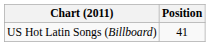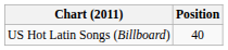 <table class="wikitable">
 <tr>
 <th>Chart (2011)</th>
 <th>Position</th>
 </tr>
 <tr>
 <td>US Hot Latin Songs (<em>Billboard</em>)</td>
-<td style="text-align:center;">41</td>
+<td style="text-align:center;">40</td>
 </tr>
 </table>
